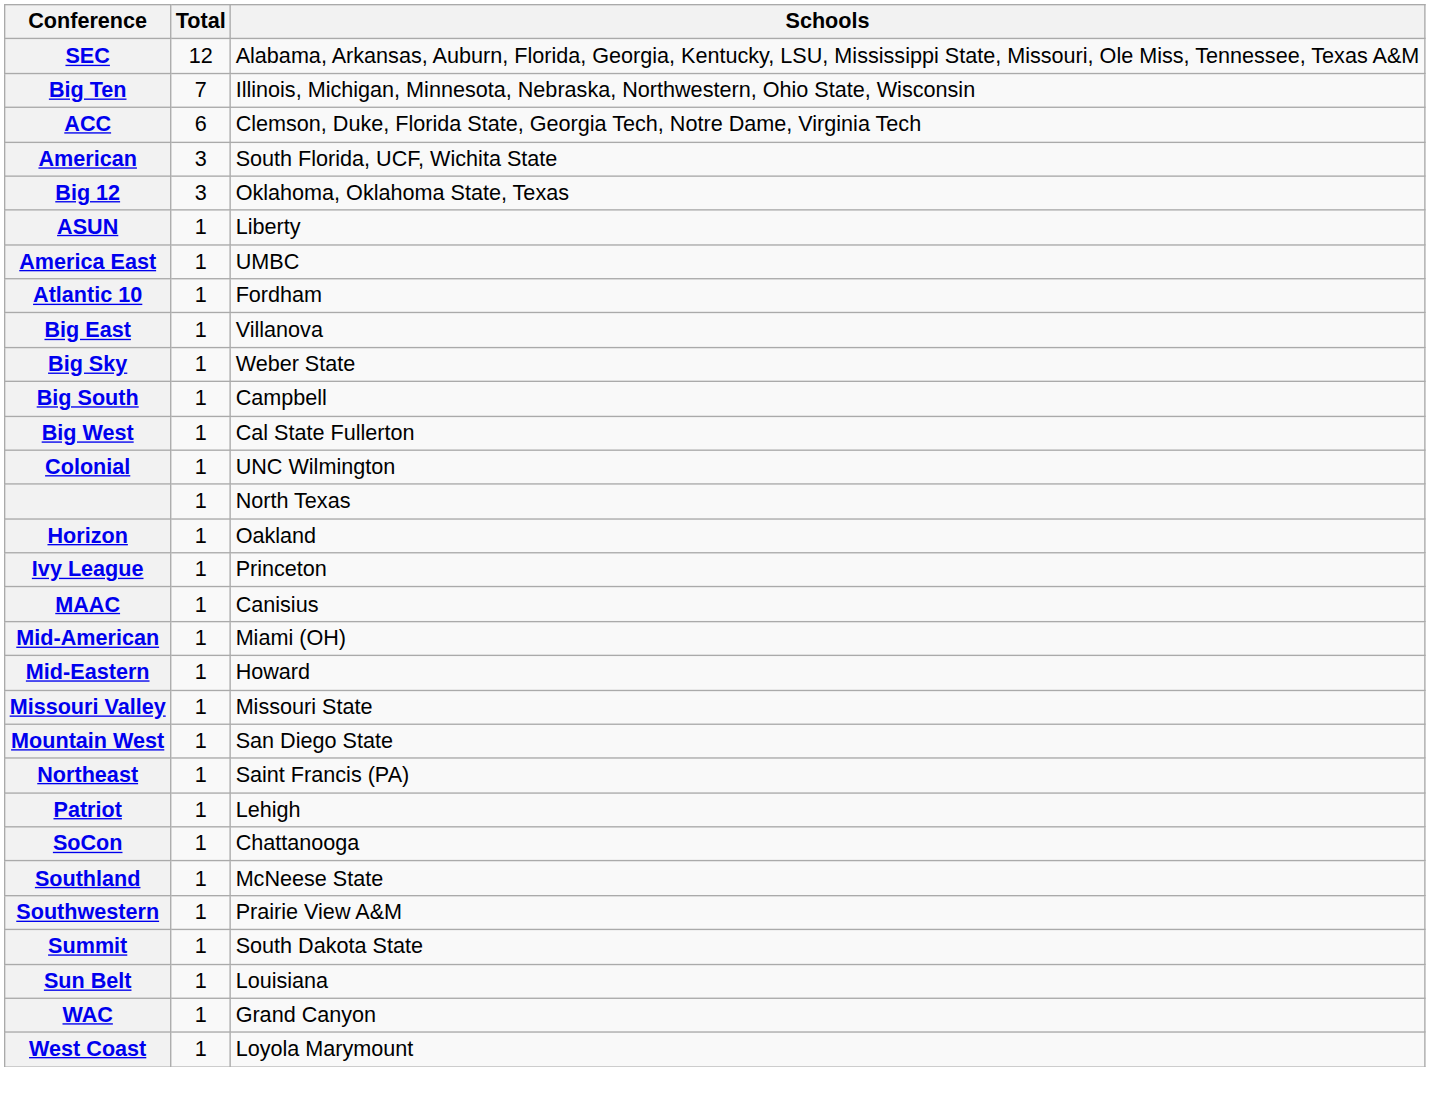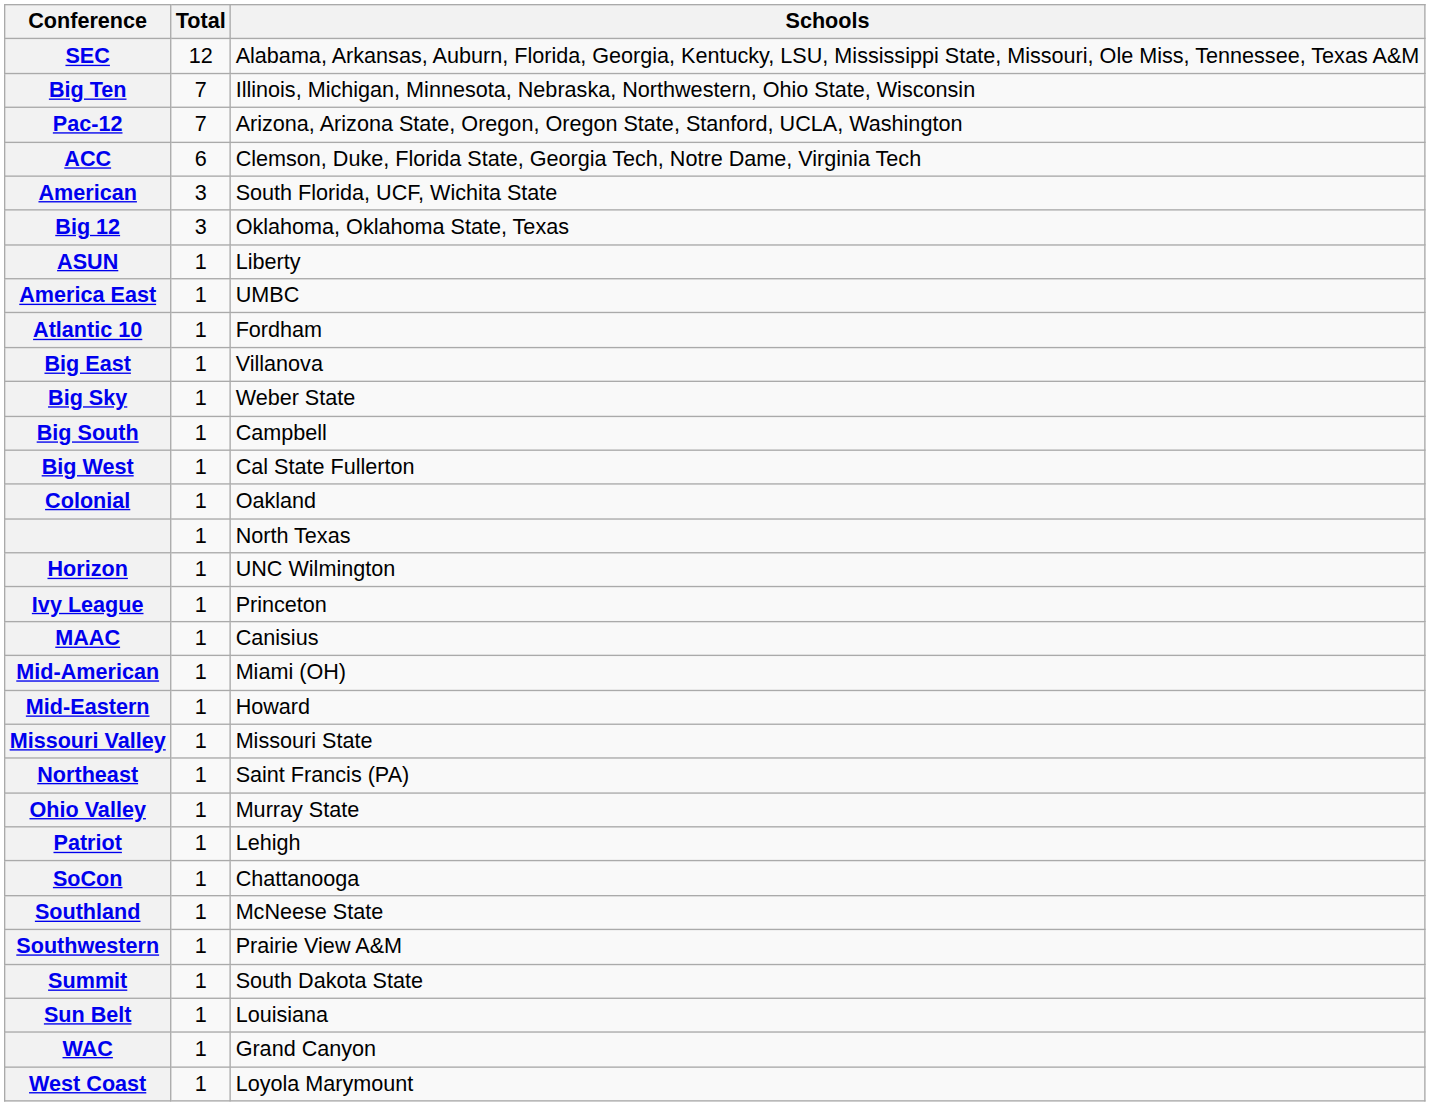 <table class="wikitable sortable plainrowheaders">
 <tr>
 <th scope="col">Conference</th>
 <th scope="col">Total</th>
 <th scope="col">Schools</th>
 </tr>
 <tr>
 <th scope="row"><a href='#'>SEC</a></th>
 <td align=center>12</td>
 <td>Alabama, Arkansas, Auburn, Florida, Georgia, Kentucky, LSU, Mississippi State, Missouri, Ole Miss, Tennessee, Texas A&M</td>
 </tr>
 <tr>
 <th scope="row"><a href='#'>Big Ten</a></th>
 <td align=center>7</td>
 <td>Illinois, Michigan, Minnesota, Nebraska, Northwestern, Ohio State, Wisconsin</td>
+</tr>
+<tr>
+<th scope="row"><a href='#'>Pac-12</a></th>
+<td align=center>7</td>
+<td>Arizona, Arizona State, Oregon, Oregon State, Stanford, UCLA, Washington</td>
 </tr>
 <tr>
 <th scope="row"><a href='#'>ACC</a></th>
 <td align=center>6</td>
 <td>Clemson, Duke, Florida State, Georgia Tech, Notre Dame, Virginia Tech</td>
 </tr>
 <tr>
 <th scope="row"><a href='#'>American</a></th>
 <td align=center>3</td>
 <td>South Florida, UCF, Wichita State</td>
 </tr>
 <tr>
 <th scope="row"><a href='#'>Big 12</a></th>
 <td align=center>3</td>
 <td>Oklahoma, Oklahoma State, Texas</td>
 </tr>
 <tr>
 <th scope="row"><a href='#'>ASUN</a></th>
 <td align=center>1</td>
 <td>Liberty</td>
 </tr>
 <tr>
 <th scope="row"><a href='#'>America East</a></th>
 <td align=center>1</td>
 <td>UMBC</td>
 </tr>
 <tr>
 <th scope="row"><a href='#'>Atlantic 10</a></th>
 <td align=center>1</td>
 <td>Fordham</td>
 </tr>
 <tr>
 <th scope="row"><a href='#'>Big East</a></th>
 <td align=center>1</td>
 <td>Villanova</td>
 </tr>
 <tr>
 <th scope="row"><a href='#'>Big Sky</a></th>
 <td align=center>1</td>
 <td>Weber State</td>
 </tr>
 <tr>
 <th scope="row"><a href='#'>Big South</a></th>
 <td align=center>1</td>
 <td>Campbell</td>
 </tr>
 <tr>
 <th scope="row"><a href='#'>Big West</a></th>
 <td align=center>1</td>
 <td>Cal State Fullerton</td>
 </tr>
 <tr>
 <th scope="row"><a href='#'>Colonial</a></th>
 <td align=center>1</td>
-<td>UNC Wilmington</td>
+<td>Oakland</td>
 </tr>
 <tr>
 <th scope="row"></th>
 <td align=center>1</td>
 <td>North Texas</td>
 </tr>
 <tr>
 <th scope="row"><a href='#'>Horizon</a></th>
 <td align=center>1</td>
-<td>Oakland</td>
+<td>UNC Wilmington</td>
 </tr>
 <tr>
 <th scope="row"><a href='#'>Ivy League</a></th>
 <td align=center>1</td>
 <td>Princeton</td>
 </tr>
 <tr>
 <th scope="row"><a href='#'>MAAC</a></th>
 <td align=center>1</td>
 <td>Canisius</td>
 </tr>
 <tr>
 <th scope="row"><a href='#'>Mid-American</a></th>
 <td align=center>1</td>
 <td>Miami (OH)</td>
 </tr>
 <tr>
 <th scope="row"><a href='#'>Mid-Eastern</a></th>
 <td align=center>1</td>
 <td>Howard</td>
 </tr>
 <tr>
 <th scope="row"><a href='#'>Missouri Valley</a></th>
 <td align=center>1</td>
 <td>Missouri State</td>
 </tr>
 <tr>
-<th scope="row"><a href='#'>Mountain West</a></th>
-<td align=center>1</td>
-<td>San Diego State</td>
-</tr>
-<tr>
 <th scope="row"><a href='#'>Northeast</a></th>
 <td align=center>1</td>
 <td>Saint Francis (PA)</td>
+</tr>
+<tr>
+<th scope="row"><a href='#'>Ohio Valley</a></th>
+<td align=center>1</td>
+<td>Murray State</td>
 </tr>
 <tr>
 <th scope="row"><a href='#'>Patriot</a></th>
 <td align=center>1</td>
 <td>Lehigh</td>
 </tr>
 <tr>
 <th scope="row"><a href='#'>SoCon</a></th>
 <td align=center>1</td>
 <td>Chattanooga</td>
 </tr>
 <tr>
 <th scope="row"><a href='#'>Southland</a></th>
 <td align=center>1</td>
 <td>McNeese State</td>
 </tr>
 <tr>
 <th scope="row"><a href='#'>Southwestern</a></th>
 <td align=center>1</td>
 <td>Prairie View A&M</td>
 </tr>
 <tr>
 <th scope="row"><a href='#'>Summit</a></th>
 <td align=center>1</td>
 <td>South Dakota State</td>
 </tr>
 <tr>
 <th scope="row"><a href='#'>Sun Belt</a></th>
 <td align=center>1</td>
 <td>Louisiana</td>
 </tr>
 <tr>
 <th scope="row"><a href='#'>WAC</a></th>
 <td align=center>1</td>
 <td>Grand Canyon</td>
 </tr>
 <tr>
 <th scope="row"><a href='#'>West Coast</a></th>
 <td align=center>1</td>
 <td>Loyola Marymount</td>
 </tr>
 </table>
